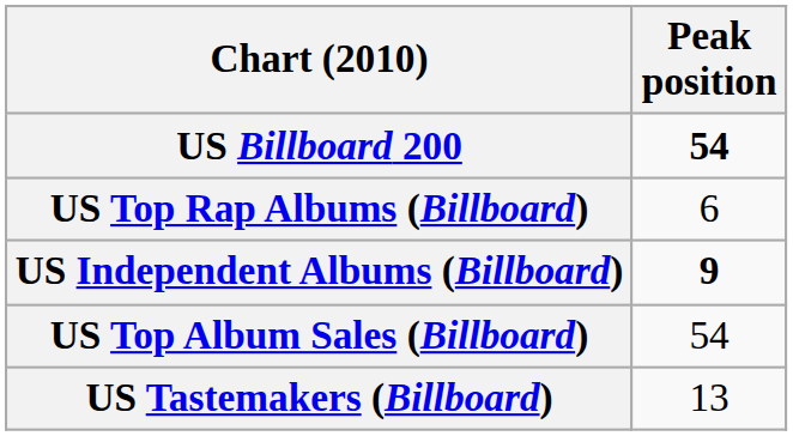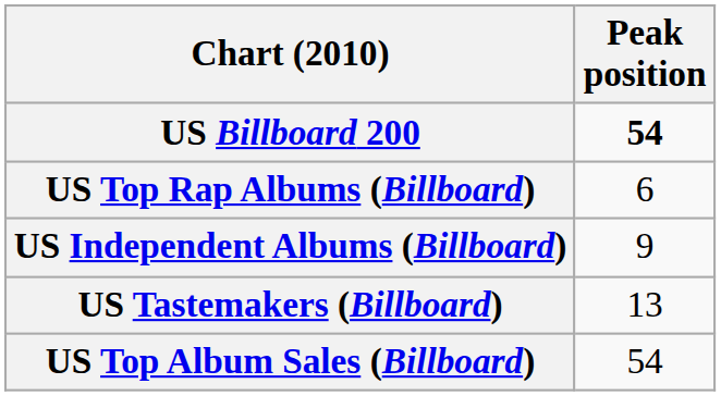 <table class="wikitable plainrowheaders sortable" style="text-align:center">
 <tr>
 <th scope="col">Chart (2010)</th>
 <th scope="col">Peak<br>position</th>
 </tr>
 <tr>
 <th scope="row">US <a href='#'><em>Billboard</em> 200</a></th>
 <td><strong>54</strong></td>
 </tr>
 <tr>
 <th scope="row">US <a href='#'>Top Rap Albums</a> (<em><a href='#'>Billboard</a></em>)</th>
 <td>6</td>
 </tr>
 <tr>
 <th scope="row">US <a href='#'>Independent Albums</a> (<em><a href='#'>Billboard</a></em>)</th>
-<td><strong>9</strong></td>
+<td>9</td>
+</tr>
+<tr>
+<th scope="row">US <a href='#'>Tastemakers</a> (<em><a href='#'>Billboard</a></em>)</th>
+<td>13</td>
 </tr>
 <tr>
 <th scope="row">US <a href='#'>Top Album Sales</a> (<em><a href='#'>Billboard</a></em>)</th>
 <td>54</td>
 </tr>
-<tr>
-<th scope="row">US <a href='#'>Tastemakers</a> (<em><a href='#'>Billboard</a></em>)</th>
-<td>13</td>
-</tr>
 </table>
